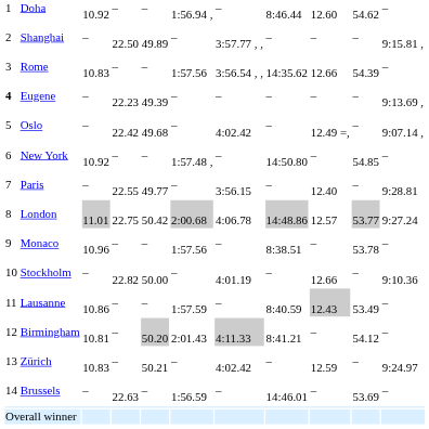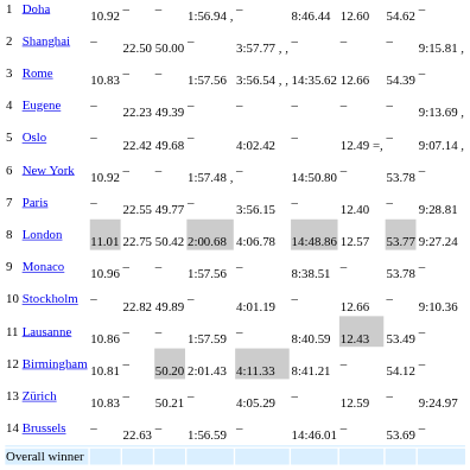 <table>
 <tr>
 <td>1</td>
 <td align=left><a href='#'>Doha</a></td>
 <td><br>10.92 </td>
 <td>–</td>
 <td>–</td>
 <td><br>1:56.94 , </td>
 <td>–</td>
 <td><br>8:46.44 </td>
 <td><br>12.60</td>
 <td><br>54.62 </td>
 <td>–</td>
 </tr>
 <tr>
 <td>2</td>
 <td align=left><a href='#'>Shanghai</a></td>
 <td>–</td>
 <td><br>22.50</td>
-<td><br>49.89</td>
+<td><br>50.00</td>
 <td>–</td>
 <td><br>3:57.77 , , </td>
 <td>–</td>
 <td>–</td>
 <td>–</td>
 <td><br>9:15.81 , </td>
 </tr>
 <tr>
 <td>3</td>
 <td align=left><a href='#'>Rome</a></td>
 <td><br> 10.83</td>
 <td>–</td>
 <td>–</td>
 <td><br> 1:57.56 </td>
 <td><br> 3:56.54 , , </td>
 <td><br> 14:35.62 </td>
 <td><br> 12.66</td>
 <td><br> 54.39 </td>
 <td>–</td>
 </tr>
 <tr>
-<td><strong>4</strong></td>
+<td>4</td>
 <td align=left><a href='#'>Eugene</a></td>
 <td>–</td>
 <td><br> 22.23</td>
 <td><br> 49.39 </td>
 <td>–</td>
 <td>–</td>
 <td>–</td>
 <td>–</td>
 <td>–</td>
 <td><br> 9:13.69  , </td>
 </tr>
 <tr>
 <td>5</td>
 <td align=left><a href='#'>Oslo</a></td>
 <td>–</td>
 <td><br> 22.42 </td>
 <td><br> 49.68</td>
 <td>–</td>
 <td><br> 4:02.42</td>
 <td>–</td>
 <td><br> 12.49 =, </td>
 <td>–</td>
 <td><br> 9:07.14 , </td>
 </tr>
 <tr>
 <td>6</td>
 <td align=left><a href='#'>New York</a></td>
 <td><br> 10.92 </td>
 <td>–</td>
 <td>–</td>
 <td><br> 1:57.48 , </td>
 <td>–</td>
 <td><br> 14:50.80</td>
 <td>–</td>
-<td><br> 54.85 </td>
+<td><br> 53.78 </td>
 <td>–</td>
 </tr>
 <tr>
 <td>7</td>
 <td align=left><a href='#'>Paris</a></td>
 <td>–</td>
 <td><br> 22.55</td>
 <td><br>49.77</td>
 <td>–</td>
 <td><br>3:56.15</td>
 <td>–</td>
 <td><br>12.40</td>
 <td>–</td>
 <td><br>9:28.81</td>
 </tr>
 <tr>
 <td>8</td>
 <td align=left><a href='#'>London</a></td>
 <td style="background:#ccc;"><br> 11.01</td>
 <td><br> 22.75</td>
 <td><br> 50.42</td>
 <td style="background:#ccc;"><br> 2:00.68</td>
 <td><br> 4:06.78</td>
 <td style="background:#ccc;"><br> 14:48.86</td>
 <td><br> 12.57</td>
 <td style="background:#ccc;"><br> 53.77 </td>
 <td><br> 9:27.24 </td>
 </tr>
 <tr>
 <td>9</td>
 <td align=left><a href='#'>Monaco</a></td>
 <td><br>10.96 </td>
 <td>–</td>
 <td>–</td>
 <td><br> 1:57.56 </td>
 <td>–</td>
 <td><br>8:38.51</td>
 <td>–</td>
 <td><br> 53.78 </td>
 <td>–</td>
 </tr>
 <tr>
 <td>10</td>
 <td align=left><a href='#'>Stockholm</a></td>
 <td>–</td>
 <td><br>22.82</td>
-<td><br>50.00</td>
+<td><br>49.89</td>
 <td>–</td>
 <td><br>4:01.19</td>
 <td>–</td>
 <td><br> 12.66</td>
 <td>–</td>
 <td><br>9:10.36</td>
 </tr>
 <tr>
 <td>11</td>
 <td align=left><a href='#'>Lausanne</a></td>
 <td><br>10.86</td>
 <td>–</td>
 <td>–</td>
 <td><br>1:57.59</td>
 <td>–</td>
 <td><br>8:40.59</td>
 <td style="background:#ccc;"><br>12.43</td>
 <td><br>53.49 </td>
 <td>–</td>
 </tr>
 <tr>
 <td>12</td>
 <td align=left><a href='#'>Birmingham</a></td>
 <td><br>10.81 </td>
 <td>–</td>
 <td style="background:#ccc;"><br> 50.20 </td>
 <td><br>2:01.43</td>
 <td style="background:#ccc;"><br> 4:11.33</td>
 <td><br>8:41.21</td>
 <td>–</td>
 <td><br>54.12 </td>
 <td>–</td>
 </tr>
 <tr>
 <td>13</td>
 <td align=left><a href='#'>Zürich</a></td>
 <td><br> 10.83</td>
 <td>–</td>
 <td><br> 50.21</td>
 <td>–</td>
-<td><br> 4:02.42</td>
+<td><br> 4:05.29</td>
 <td>–</td>
 <td><br> 12.59</td>
 <td>–</td>
 <td><br>9:24.97 </td>
 </tr>
 <tr>
 <td>14</td>
 <td align=left><a href='#'>Brussels</a></td>
 <td>–</td>
 <td><br>22.63</td>
 <td>–</td>
 <td><br>1:56.59 </td>
 <td>–</td>
 <td><br>14:46.01</td>
 <td>–</td>
 <td><br> 53.69</td>
 <td>–</td>
 </tr>
 <tr>
 <td colspan="11" style="background:#daefff;"></td>
 </tr>
 <tr style="background:#daefff;">
 <td colspan="2">Overall winner</td>
 <td></td>
 <td></td>
 <td></td>
 <td></td>
 <td></td>
 <td></td>
 <td></td>
 <td></td>
 <td></td>
 </tr>
 </table>
